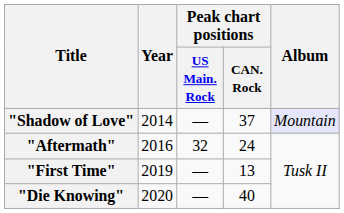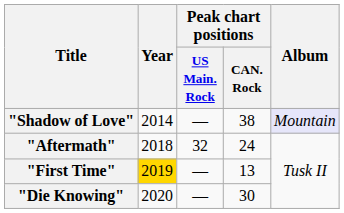 <table class="wikitable plainrowheaders" style="text-align:center">
 <tr>
 <th rowspan="2">Title</th>
 <th rowspan="2">Year</th>
 <th colspan="2">Peak chart positions</th>
 <th rowspan="2">Album</th>
 </tr>
 <tr>
 <th style="width:40px;"><small><a href='#'>US<br>Main.<br>Rock</a></small><br></th>
 <th style="width:40px;"><small> CAN. Rock</small> <br></th>
 </tr>
 <tr>
 <th scope="row">"Shadow of Love"</th>
 <td>2014</td>
 <td>—</td>
-<td>37</td>
+<td>38</td>
 <td style="background: lavender;"><em>Mountain</em></td>
 </tr>
 <tr>
 <th scope="row">"Aftermath"</th>
-<td>2016</td>
+<td>2018</td>
 <td>32</td>
 <td>24</td>
 <td rowspan=3><em>Tusk II</em></td>
 </tr>
 <tr>
 <th scope="row">"First Time"</th>
-<td>2019</td>
+<td style="background: gold;">2019</td>
 <td>—</td>
 <td>13</td>
 </tr>
 <tr>
 <th scope="row">"Die Knowing"</th>
 <td>2020</td>
 <td>—</td>
-<td>40</td>
+<td>30</td>
 </tr>
 </table>
